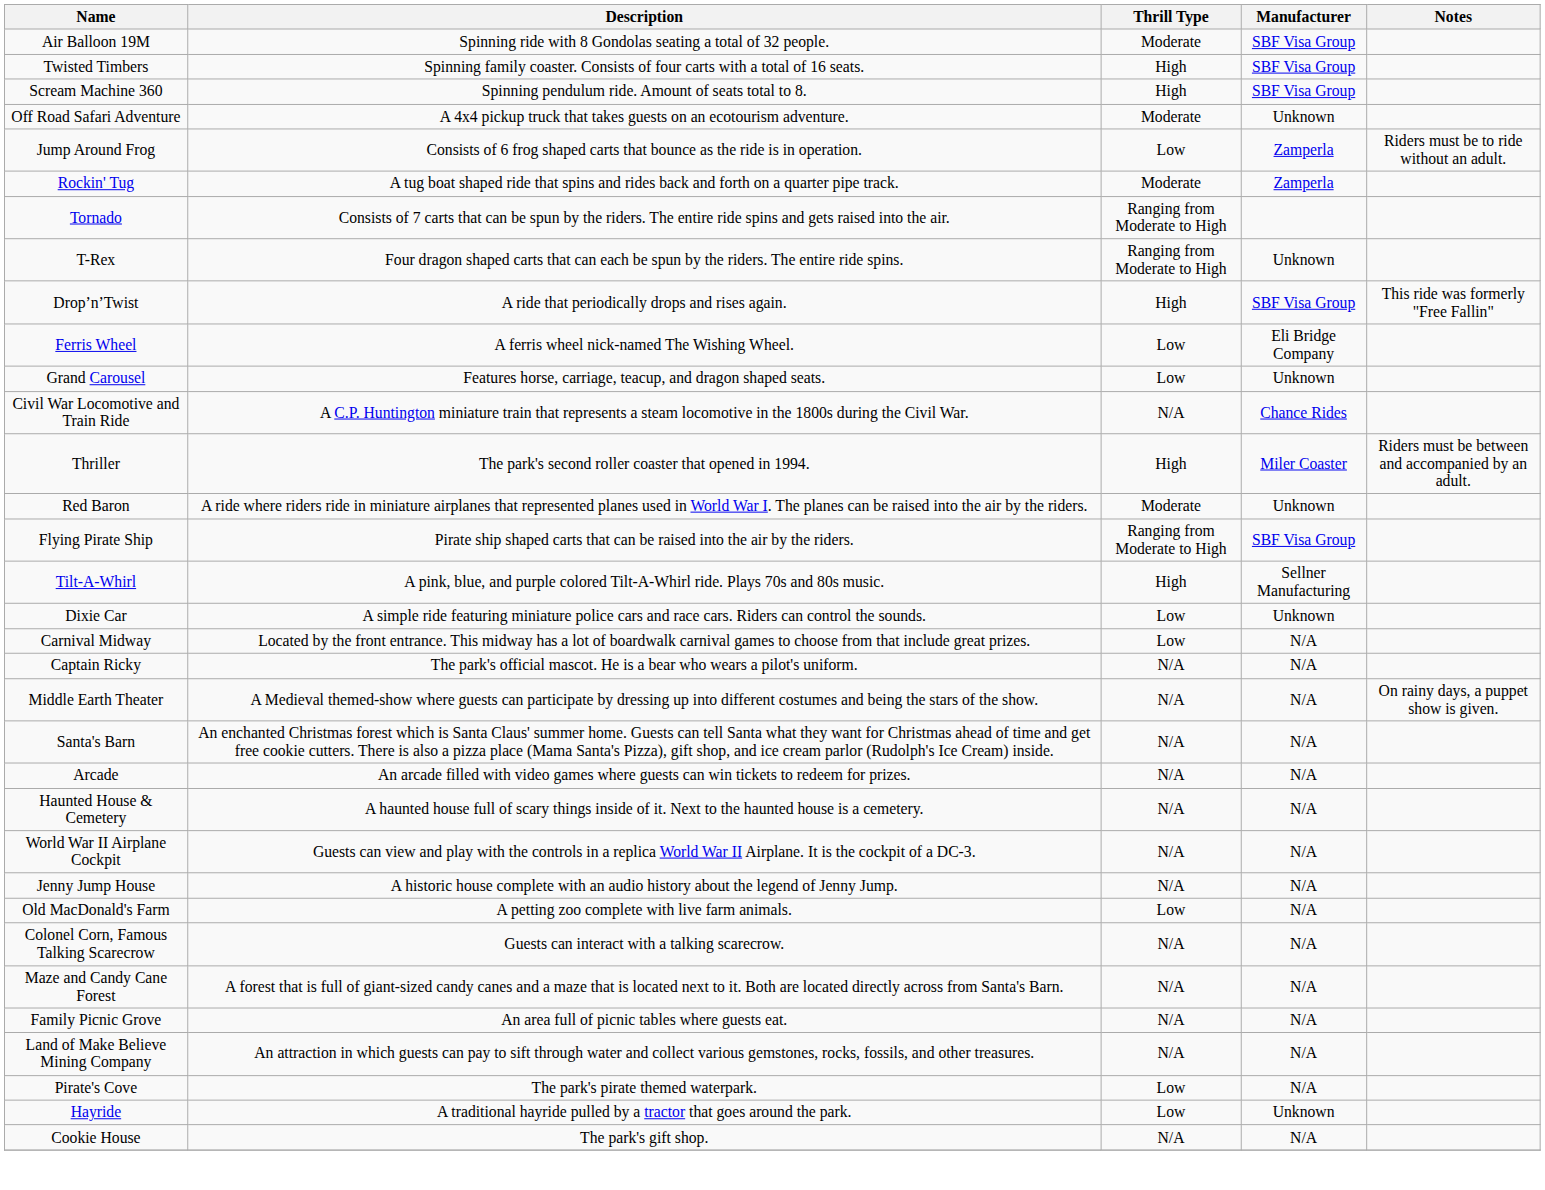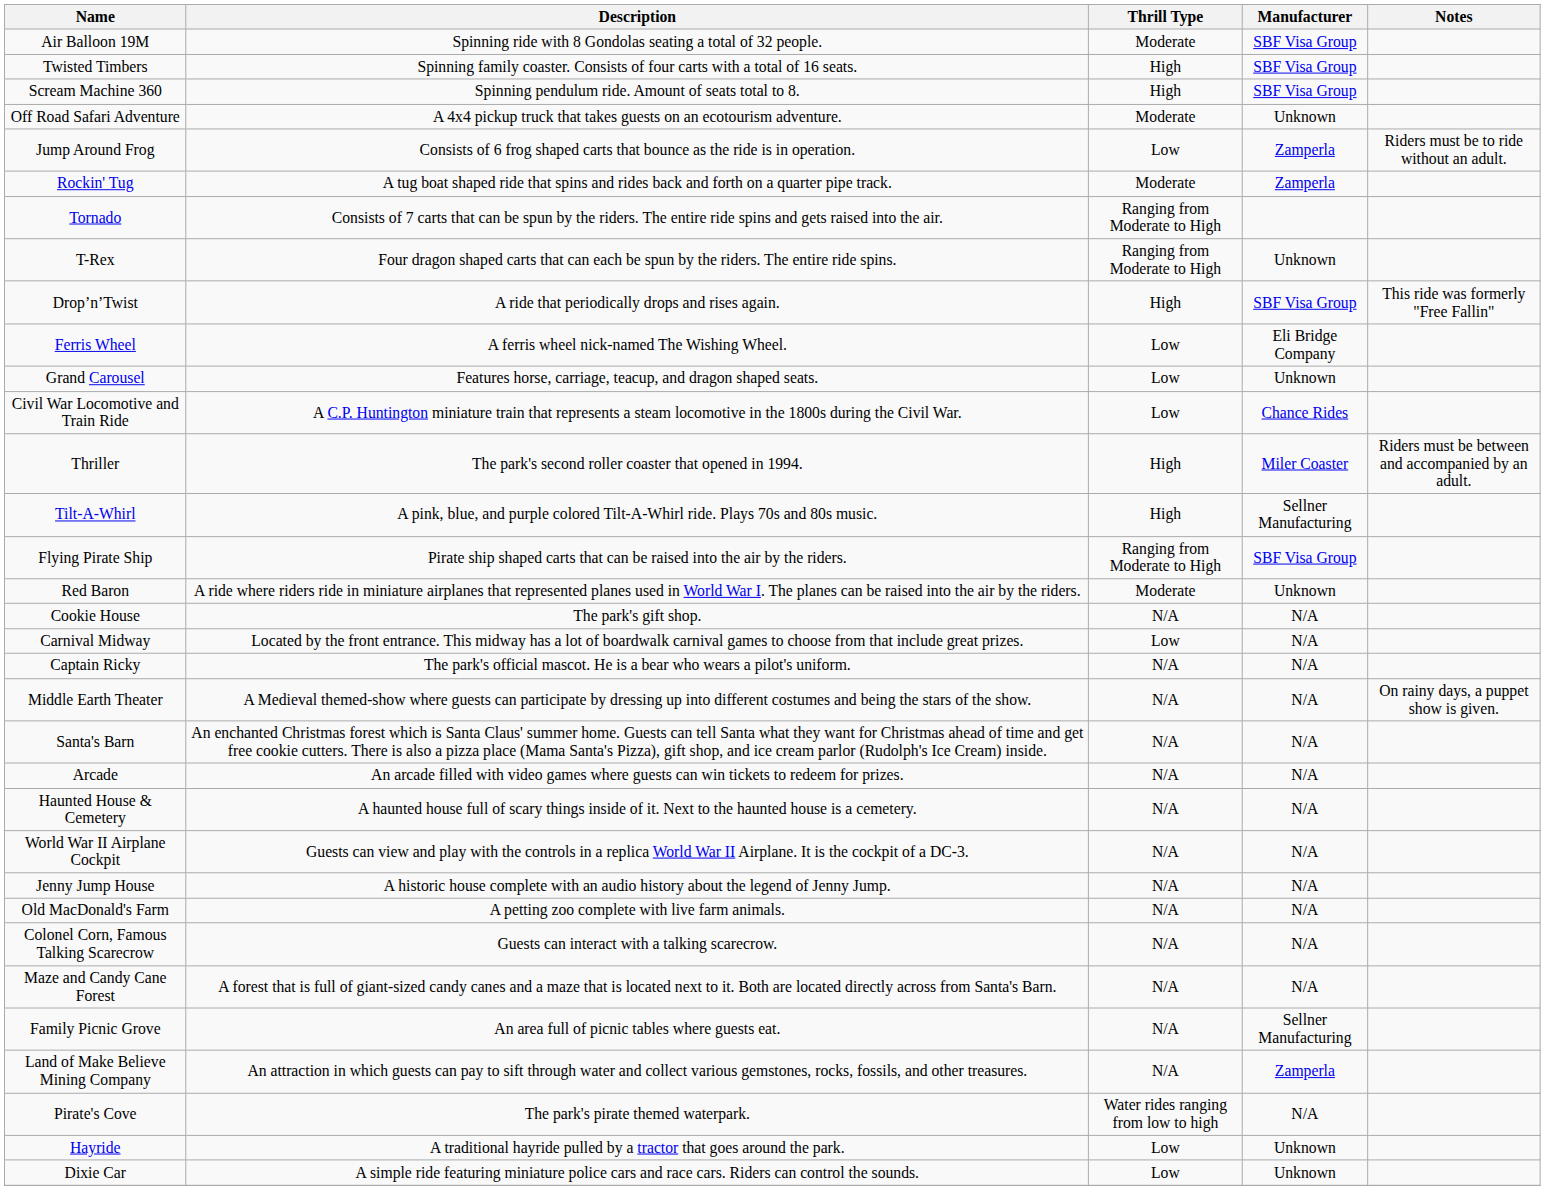 <table class="wikitable" style="text-align:center;">
 <tr>
 <th>Name</th>
 <th>Description</th>
 <th>Thrill Type</th>
 <th>Manufacturer</th>
 <th>Notes</th>
 </tr>
 <tr>
 <td>Air Balloon 19M</td>
 <td>Spinning ride with 8 Gondolas seating a total of 32 people.</td>
 <td>Moderate</td>
 <td><a href='#'>SBF Visa Group</a></td>
 <td></td>
 </tr>
 <tr>
 <td>Twisted Timbers</td>
 <td>Spinning family coaster. Consists of four carts with a total of 16 seats.</td>
 <td>High</td>
 <td><a href='#'>SBF Visa Group</a></td>
 <td></td>
 </tr>
 <tr>
 <td>Scream Machine 360</td>
 <td>Spinning pendulum ride. Amount of seats total to 8.</td>
 <td>High</td>
 <td><a href='#'>SBF Visa Group</a></td>
 <td></td>
 </tr>
 <tr>
 <td>Off Road Safari Adventure</td>
 <td>A 4x4 pickup truck that takes guests on an ecotourism adventure.</td>
 <td>Moderate</td>
 <td>Unknown</td>
 </tr>
 <tr>
 <td>Jump Around Frog</td>
 <td>Consists of 6 frog shaped carts that bounce as the ride is in operation.</td>
 <td>Low</td>
 <td><a href='#'>Zamperla</a></td>
 <td>Riders must be  to ride without an adult.</td>
 </tr>
 <tr>
 <td><a href='#'>Rockin' Tug</a></td>
 <td>A tug boat shaped ride that spins and rides back and forth on a quarter pipe track.</td>
 <td>Moderate</td>
 <td><a href='#'>Zamperla</a></td>
 <td></td>
 </tr>
 <tr>
 <td><a href='#'>Tornado</a></td>
 <td>Consists of 7 carts that can be spun by the riders. The entire ride spins and gets raised into the air.</td>
 <td>Ranging from Moderate to High</td>
 <td></td>
 <td></td>
 </tr>
 <tr>
 <td>T-Rex</td>
 <td>Four dragon shaped carts that can each be spun by the riders. The entire ride spins.</td>
 <td>Ranging from Moderate to High</td>
 <td>Unknown</td>
 <td></td>
 </tr>
 <tr>
 <td>Drop’n’Twist</td>
 <td>A ride that periodically drops and rises again.</td>
 <td>High</td>
 <td><a href='#'>SBF Visa Group</a></td>
 <td>This ride was formerly "Free Fallin"</td>
 </tr>
 <tr>
 <td><a href='#'>Ferris Wheel</a></td>
 <td>A ferris wheel nick-named The Wishing Wheel.</td>
 <td>Low</td>
 <td>Eli Bridge Company</td>
 <td></td>
 </tr>
 <tr>
 <td>Grand <a href='#'>Carousel</a></td>
 <td>Features horse, carriage, teacup, and dragon shaped seats.</td>
 <td>Low</td>
 <td>Unknown</td>
 <td></td>
 </tr>
 <tr>
 <td>Civil War Locomotive and Train Ride</td>
 <td>A <a href='#'>C.P. Huntington</a> miniature train that represents a steam locomotive in the 1800s during the Civil War.</td>
-<td>N/A</td>
+<td>Low</td>
 <td><a href='#'>Chance Rides</a></td>
 <td></td>
 </tr>
 <tr>
 <td>Thriller</td>
 <td>The park's second roller coaster that opened in 1994.</td>
 <td>High</td>
 <td><a href='#'>Miler Coaster</a></td>
 <td>Riders must be between<br> and accompanied by an adult.</td>
 </tr>
 <tr>
-<td>Red Baron</td>
-<td>A ride where riders ride in miniature airplanes that represented planes used in <a href='#'>World War I</a>. The planes can be raised into the air by the riders.</td>
-<td>Moderate</td>
-<td>Unknown</td>
+<td><a href='#'>Tilt-A-Whirl</a></td>
+<td>A pink, blue, and purple colored Tilt-A-Whirl ride. Plays 70s and 80s music.</td>
+<td>High</td>
+<td>Sellner Manufacturing</td>
 <td></td>
 </tr>
 <tr>
 <td>Flying Pirate Ship</td>
 <td>Pirate ship shaped carts that can be raised into the air by the riders.</td>
 <td>Ranging from Moderate to High</td>
 <td><a href='#'>SBF Visa Group</a></td>
 <td></td>
 </tr>
 <tr>
-<td><a href='#'>Tilt-A-Whirl</a></td>
-<td>A pink, blue, and purple colored Tilt-A-Whirl ride. Plays 70s and 80s music.</td>
-<td>High</td>
-<td>Sellner Manufacturing</td>
+<td>Red Baron</td>
+<td>A ride where riders ride in miniature airplanes that represented planes used in <a href='#'>World War I</a>. The planes can be raised into the air by the riders.</td>
+<td>Moderate</td>
+<td>Unknown</td>
 <td></td>
 </tr>
 <tr>
-<td>Dixie Car</td>
-<td>A simple ride featuring miniature police cars and race cars. Riders can control the sounds.</td>
-<td>Low</td>
-<td>Unknown</td>
+<td>Cookie House</td>
+<td>The park's gift shop.</td>
+<td>N/A</td>
+<td>N/A</td>
 <td></td>
 </tr>
 <tr>
 <td>Carnival Midway</td>
 <td>Located by the front entrance. This midway has a lot of boardwalk carnival games to choose from that include great prizes.</td>
 <td>Low</td>
 <td>N/A</td>
 <td></td>
 </tr>
 <tr>
 <td>Captain Ricky</td>
 <td>The park's official mascot. He is a bear who wears a pilot's uniform.</td>
 <td>N/A</td>
 <td>N/A</td>
 <td></td>
 </tr>
 <tr>
 <td>Middle Earth Theater</td>
 <td>A Medieval themed-show where guests can participate by dressing up into different costumes and being the stars of the show.</td>
 <td>N/A</td>
 <td>N/A</td>
 <td>On rainy days, a puppet show is given.</td>
 </tr>
 <tr>
 <td>Santa's Barn</td>
 <td>An enchanted Christmas forest which is Santa Claus' summer home. Guests can tell Santa what they want for Christmas ahead of time and get free cookie cutters. There is also a pizza place (Mama Santa's Pizza), gift shop, and ice cream parlor (Rudolph's Ice Cream) inside.</td>
 <td>N/A</td>
 <td>N/A</td>
 <td></td>
 </tr>
 <tr>
 <td>Arcade</td>
 <td>An arcade filled with video games where guests can win tickets to redeem for prizes.</td>
 <td>N/A</td>
 <td>N/A</td>
 <td></td>
 </tr>
 <tr>
 <td>Haunted House & Cemetery</td>
 <td>A haunted house full of scary things inside of it. Next to the haunted house is a cemetery.</td>
 <td>N/A</td>
 <td>N/A</td>
 <td></td>
 </tr>
 <tr>
 <td>World War II Airplane Cockpit</td>
 <td>Guests can view and play with the controls in a replica <a href='#'>World War II</a> Airplane. It is the cockpit of a DC-3.</td>
 <td>N/A</td>
 <td>N/A</td>
 <td></td>
 </tr>
 <tr>
 <td>Jenny Jump House</td>
 <td>A historic house complete with an audio history about the legend of Jenny Jump.</td>
 <td>N/A</td>
 <td>N/A</td>
 <td></td>
 </tr>
 <tr>
 <td>Old MacDonald's Farm</td>
 <td>A petting zoo complete with live farm animals.</td>
-<td>Low</td>
+<td>N/A</td>
 <td>N/A</td>
 <td></td>
 </tr>
 <tr>
 <td>Colonel Corn, Famous Talking Scarecrow</td>
 <td>Guests can interact with a talking scarecrow.</td>
 <td>N/A</td>
 <td>N/A</td>
 <td></td>
 </tr>
 <tr>
 <td>Maze and Candy Cane Forest</td>
 <td>A forest that is full of giant-sized candy canes and a maze that is located next to it. Both are located directly across from Santa's Barn.</td>
 <td>N/A</td>
 <td>N/A</td>
 <td></td>
 </tr>
 <tr>
 <td>Family Picnic Grove</td>
 <td>An area full of picnic tables where guests eat.</td>
 <td>N/A</td>
-<td>N/A</td>
+<td>Sellner Manufacturing</td>
 <td></td>
 </tr>
 <tr>
 <td>Land of Make Believe Mining Company</td>
 <td>An attraction in which guests can pay to sift through water and collect various gemstones, rocks, fossils, and other treasures.</td>
 <td>N/A</td>
-<td>N/A</td>
+<td><a href='#'>Zamperla</a></td>
 <td></td>
 </tr>
 <tr>
 <td>Pirate's Cove</td>
 <td>The park's pirate themed waterpark.</td>
-<td>Low</td>
+<td>Water rides ranging from low to high</td>
 <td>N/A</td>
 <td></td>
 </tr>
 <tr>
 <td><a href='#'>Hayride</a></td>
 <td>A traditional hayride pulled by a <a href='#'>tractor</a> that goes around the park.</td>
 <td>Low</td>
 <td>Unknown</td>
 <td></td>
 </tr>
 <tr>
-<td>Cookie House</td>
-<td>The park's gift shop.</td>
-<td>N/A</td>
-<td>N/A</td>
+<td>Dixie Car</td>
+<td>A simple ride featuring miniature police cars and race cars. Riders can control the sounds.</td>
+<td>Low</td>
+<td>Unknown</td>
 <td></td>
 </tr>
 <tr>
 </tr>
 </table>
